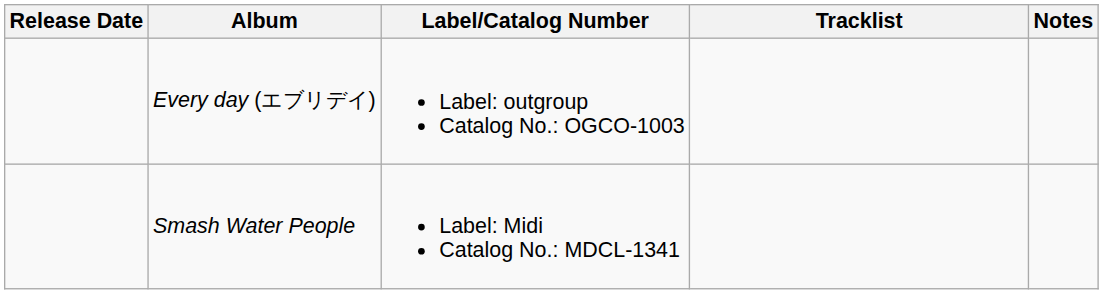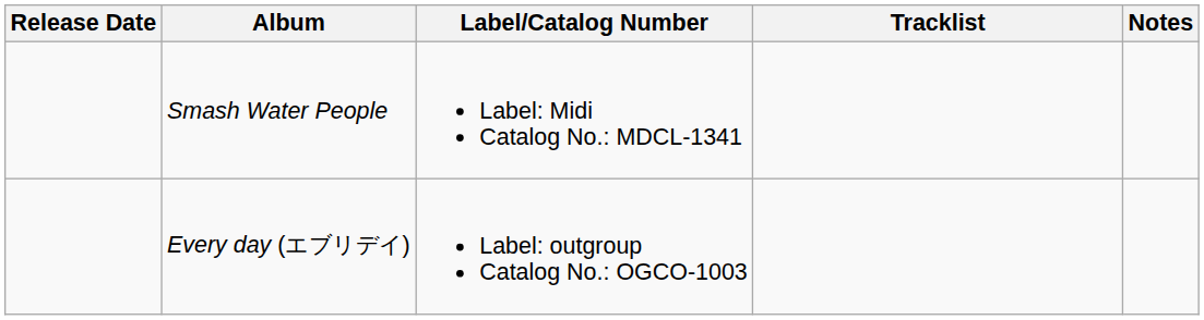 <table class="wikitable plainrowheaders">
 <tr>
 <th>Release Date</th>
 <th>Album</th>
 <th>Label/Catalog Number</th>
 <th style="width:31%">Tracklist</th>
 <th>Notes</th>
 </tr>
 <tr>
 <td></td>
+<td><em>Smash Water People</em></td>
+<td><br><ul><li>Label: Midi</li><li>Catalog No.: MDCL-1341</li></ul></td>
+<td></td>
+<td></td>
+</tr>
+<tr>
+<td></td>
 <td><em>Every day</em> (エブリデイ)</td>
 <td><br><ul><li>Label: outgroup</li><li>Catalog No.: OGCO-1003</li></ul></td>
 <td></td>
 <td></td>
 </tr>
-<tr>
-<td></td>
-<td><em>Smash Water People</em></td>
-<td><br><ul><li>Label: Midi</li><li>Catalog No.: MDCL-1341</li></ul></td>
-<td></td>
-<td></td>
-</tr>
 </table>
